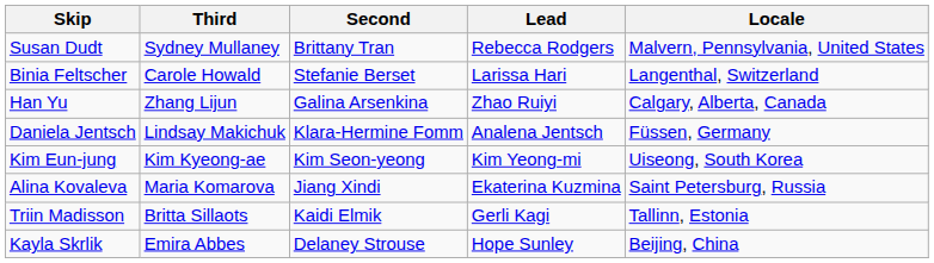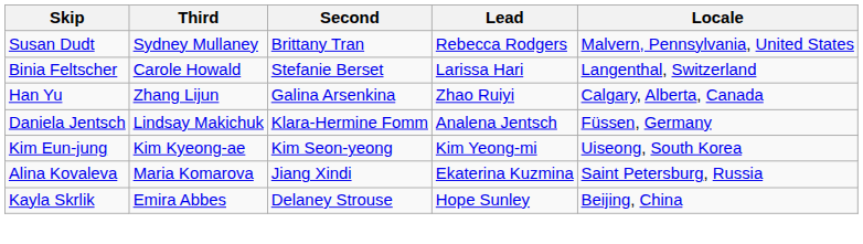 <table class=wikitable>
 <tr>
 <th>Skip</th>
 <th>Third</th>
 <th>Second</th>
 <th>Lead</th>
 <th>Locale</th>
 </tr>
 <tr>
 <td><a href='#'>Susan Dudt</a></td>
 <td><a href='#'>Sydney Mullaney</a></td>
 <td><a href='#'>Brittany Tran</a></td>
 <td><a href='#'>Rebecca Rodgers</a></td>
 <td> <a href='#'>Malvern, Pennsylvania</a>, <a href='#'>United States</a></td>
 </tr>
 <tr>
 <td><a href='#'>Binia Feltscher</a></td>
 <td><a href='#'>Carole Howald</a></td>
 <td><a href='#'>Stefanie Berset</a></td>
 <td><a href='#'>Larissa Hari</a></td>
 <td> <a href='#'>Langenthal</a>, <a href='#'>Switzerland</a></td>
 </tr>
 <tr>
 <td><a href='#'>Han Yu</a></td>
 <td><a href='#'>Zhang Lijun</a></td>
 <td><a href='#'>Galina Arsenkina</a></td>
 <td><a href='#'>Zhao Ruiyi</a></td>
 <td> <a href='#'>Calgary</a>, <a href='#'>Alberta</a>, <a href='#'>Canada</a></td>
 </tr>
 <tr>
 <td><a href='#'>Daniela Jentsch</a></td>
 <td><a href='#'>Lindsay Makichuk</a></td>
 <td><a href='#'>Klara-Hermine Fomm</a></td>
 <td><a href='#'>Analena Jentsch</a></td>
 <td> <a href='#'>Füssen</a>, <a href='#'>Germany</a></td>
 </tr>
 <tr>
 <td><a href='#'>Kim Eun-jung</a></td>
 <td><a href='#'>Kim Kyeong-ae</a></td>
 <td><a href='#'>Kim Seon-yeong</a></td>
 <td><a href='#'>Kim Yeong-mi</a></td>
 <td> <a href='#'>Uiseong</a>, <a href='#'>South Korea</a></td>
 </tr>
 <tr>
 <td><a href='#'>Alina Kovaleva</a></td>
 <td><a href='#'>Maria Komarova</a></td>
 <td><a href='#'>Jiang Xindi</a></td>
 <td><a href='#'>Ekaterina Kuzmina</a></td>
 <td> <a href='#'>Saint Petersburg</a>, <a href='#'>Russia</a></td>
 </tr>
 <tr>
-<td><a href='#'>Triin Madisson</a></td>
-<td><a href='#'>Britta Sillaots</a></td>
-<td><a href='#'>Kaidi Elmik</a></td>
-<td><a href='#'>Gerli Kagi</a></td>
-<td> <a href='#'>Tallinn</a>, <a href='#'>Estonia</a></td>
-</tr>
-<tr>
 <td><a href='#'>Kayla Skrlik</a></td>
 <td><a href='#'>Emira Abbes</a></td>
 <td><a href='#'>Delaney Strouse</a></td>
 <td><a href='#'>Hope Sunley</a></td>
 <td> <a href='#'>Beijing</a>, <a href='#'>China</a></td>
 </tr>
 </table>
